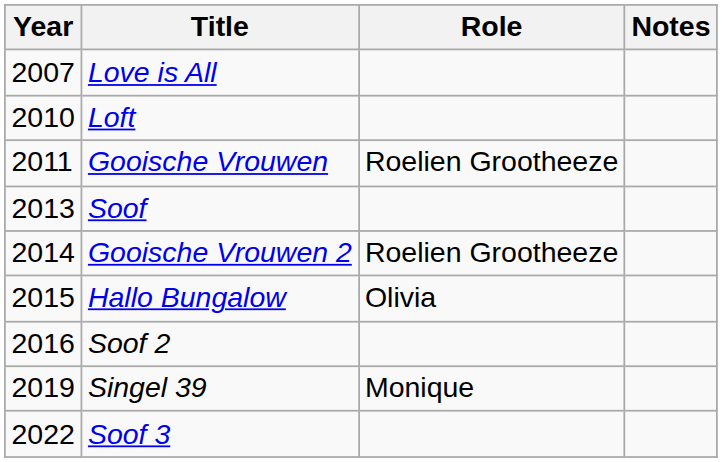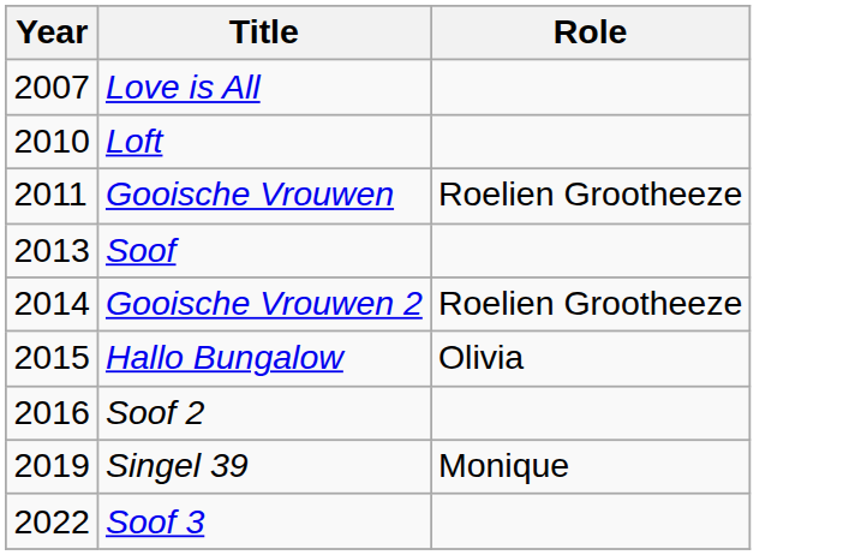 <table class="wikitable sortable">
 <tr>
 <th>Year</th>
 <th>Title</th>
 <th>Role</th>
-<th class="unsortable">Notes</th>
 </tr>
 <tr>
 <td>2007</td>
 <td><em><a href='#'>Love is All</a></em></td>
-<td></td>
 <td></td>
 </tr>
 <tr>
 <td>2010</td>
 <td><em><a href='#'>Loft</a></em></td>
 <td></td>
-<td></td>
 </tr>
 <tr>
 <td>2011</td>
 <td><em><a href='#'>Gooische Vrouwen</a></em></td>
 <td>Roelien Grootheeze</td>
-<td></td>
 </tr>
 <tr>
 <td>2013</td>
 <td><em><a href='#'>Soof</a></em></td>
-<td></td>
 <td></td>
 </tr>
 <tr>
 <td>2014</td>
 <td><em><a href='#'>Gooische Vrouwen 2</a></em></td>
 <td>Roelien Grootheeze</td>
-<td></td>
 </tr>
 <tr>
 <td>2015</td>
 <td><em><a href='#'>Hallo Bungalow</a></em></td>
 <td>Olivia</td>
-<td></td>
 </tr>
 <tr>
 <td>2016</td>
 <td><em>Soof 2</em></td>
-<td></td>
 <td></td>
 </tr>
 <tr>
 <td>2019</td>
 <td><em>Singel 39</em></td>
 <td>Monique</td>
-<td></td>
 </tr>
 <tr>
 <td>2022</td>
 <td><em><a href='#'>Soof 3</a></em></td>
 <td></td>
-<td></td>
 </tr>
 </table>
